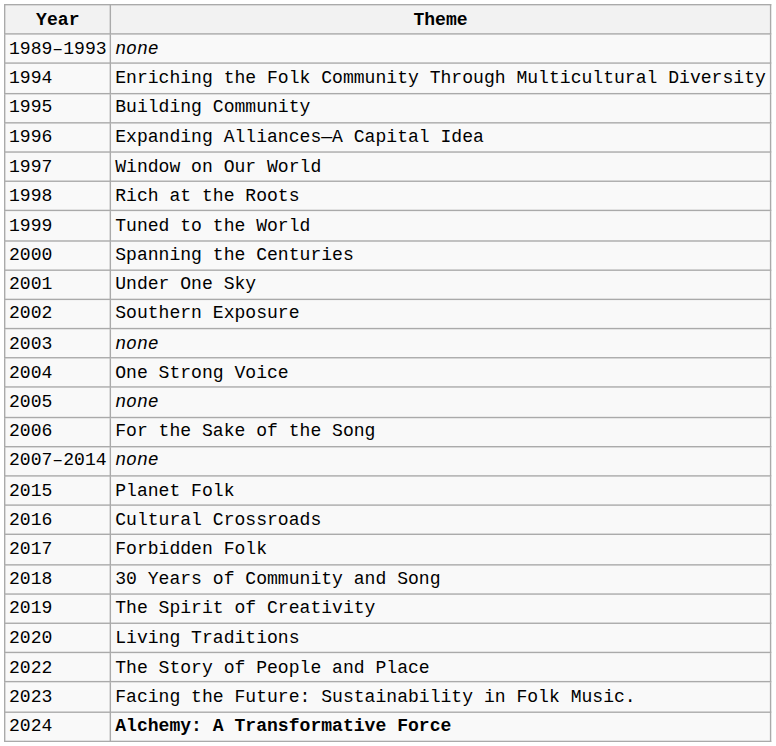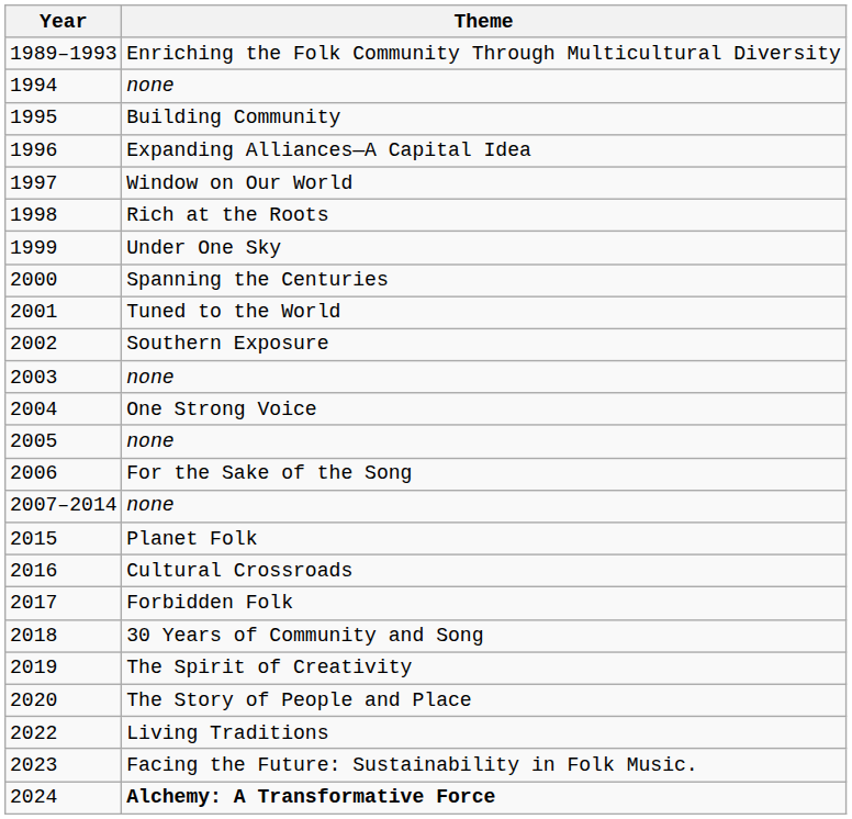 <table class="wikitable">
 <tr>
 <th>Year</th>
 <th>Theme</th>
 </tr>
 <tr>
 <td>1989–1993</td>
-<td><em>none</em></td>
+<td>Enriching the Folk Community Through Multicultural Diversity</td>
 </tr>
 <tr>
 <td>1994</td>
-<td>Enriching the Folk Community Through Multicultural Diversity</td>
+<td><em>none</em></td>
 </tr>
 <tr>
 <td>1995</td>
 <td>Building Community</td>
 </tr>
 <tr>
 <td>1996</td>
 <td>Expanding Alliances—A Capital Idea</td>
 </tr>
 <tr>
 <td>1997</td>
 <td>Window on Our World</td>
 </tr>
 <tr>
 <td>1998</td>
 <td>Rich at the Roots</td>
 </tr>
 <tr>
 <td>1999</td>
-<td>Tuned to the World</td>
+<td>Under One Sky</td>
 </tr>
 <tr>
 <td>2000</td>
 <td>Spanning the Centuries</td>
 </tr>
 <tr>
 <td>2001</td>
-<td>Under One Sky</td>
+<td>Tuned to the World</td>
 </tr>
 <tr>
 <td>2002</td>
 <td>Southern Exposure</td>
 </tr>
 <tr>
 <td>2003</td>
 <td><em>none</em></td>
 </tr>
 <tr>
 <td>2004</td>
 <td>One Strong Voice</td>
 </tr>
 <tr>
 <td>2005</td>
 <td><em>none</em></td>
 </tr>
 <tr>
 <td>2006</td>
 <td>For the Sake of the Song</td>
 </tr>
 <tr>
 <td>2007–2014</td>
 <td><em>none</em></td>
 </tr>
 <tr>
 <td>2015</td>
 <td>Planet Folk</td>
 </tr>
 <tr>
 <td>2016</td>
 <td>Cultural Crossroads</td>
 </tr>
 <tr>
 <td>2017</td>
 <td>Forbidden Folk</td>
 </tr>
 <tr>
 <td>2018</td>
 <td>30 Years of Community and Song</td>
 </tr>
 <tr>
 <td>2019</td>
 <td>The Spirit of Creativity</td>
 </tr>
 <tr>
 <td>2020</td>
-<td>Living Traditions</td>
+<td>The Story of People and Place</td>
 </tr>
 <tr>
 <td>2022</td>
-<td>The Story of People and Place</td>
+<td>Living Traditions</td>
 </tr>
 <tr>
 <td>2023</td>
 <td>Facing the Future: Sustainability in Folk Music.</td>
 </tr>
 <tr>
 <td>2024</td>
 <td><strong>Alchemy: A Transformative Force</strong></td>
 </tr>
 </table>
